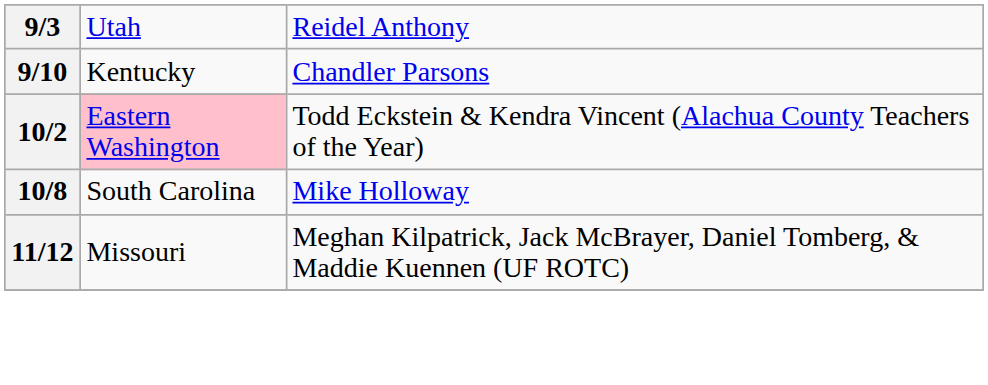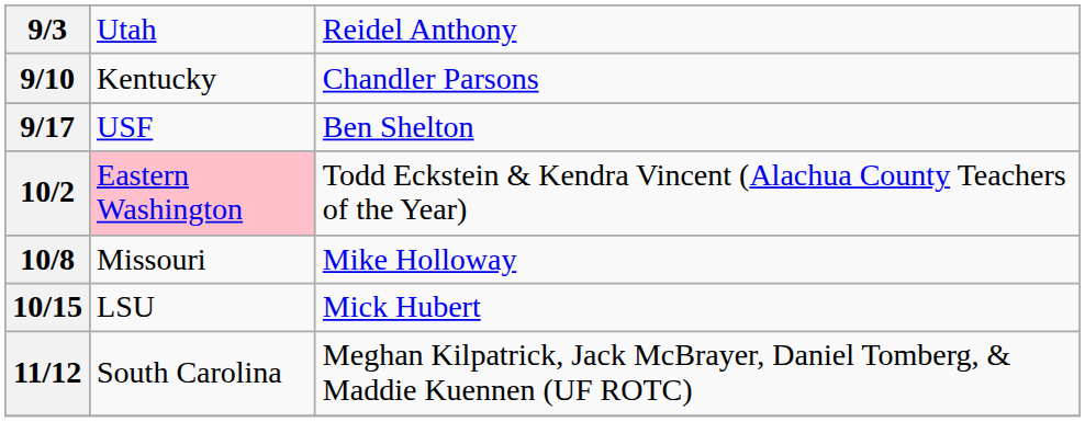 <table class="wikitable" style="width:35em">
 <tr>
 <th>9/3</th>
 <td><a href='#'>Utah</a></td>
 <td><a href='#'>Reidel Anthony</a></td>
 </tr>
 <tr>
 <th>9/10</th>
 <td>Kentucky</td>
 <td><a href='#'>Chandler Parsons</a></td>
 </tr>
 <tr>
+<th>9/17</th>
+<td><a href='#'>USF</a></td>
+<td><a href='#'>Ben Shelton</a></td>
+</tr>
+<tr>
 <th>10/2</th>
 <td style="background: pink;"><a href='#'>Eastern Washington</a></td>
 <td>Todd Eckstein & Kendra Vincent (<a href='#'>Alachua County</a> Teachers of the Year)</td>
 </tr>
 <tr>
 <th>10/8</th>
-<td>South Carolina</td>
+<td>Missouri</td>
 <td><a href='#'>Mike Holloway</a></td>
 </tr>
 <tr>
+<th>10/15</th>
+<td>LSU</td>
+<td><a href='#'>Mick Hubert</a></td>
+</tr>
+<tr>
 <th>11/12</th>
-<td>Missouri</td>
+<td>South Carolina</td>
 <td>Meghan Kilpatrick, Jack McBrayer, Daniel Tomberg, & Maddie Kuennen (UF ROTC)</td>
 </tr>
 <tr>
 </tr>
 </table>
